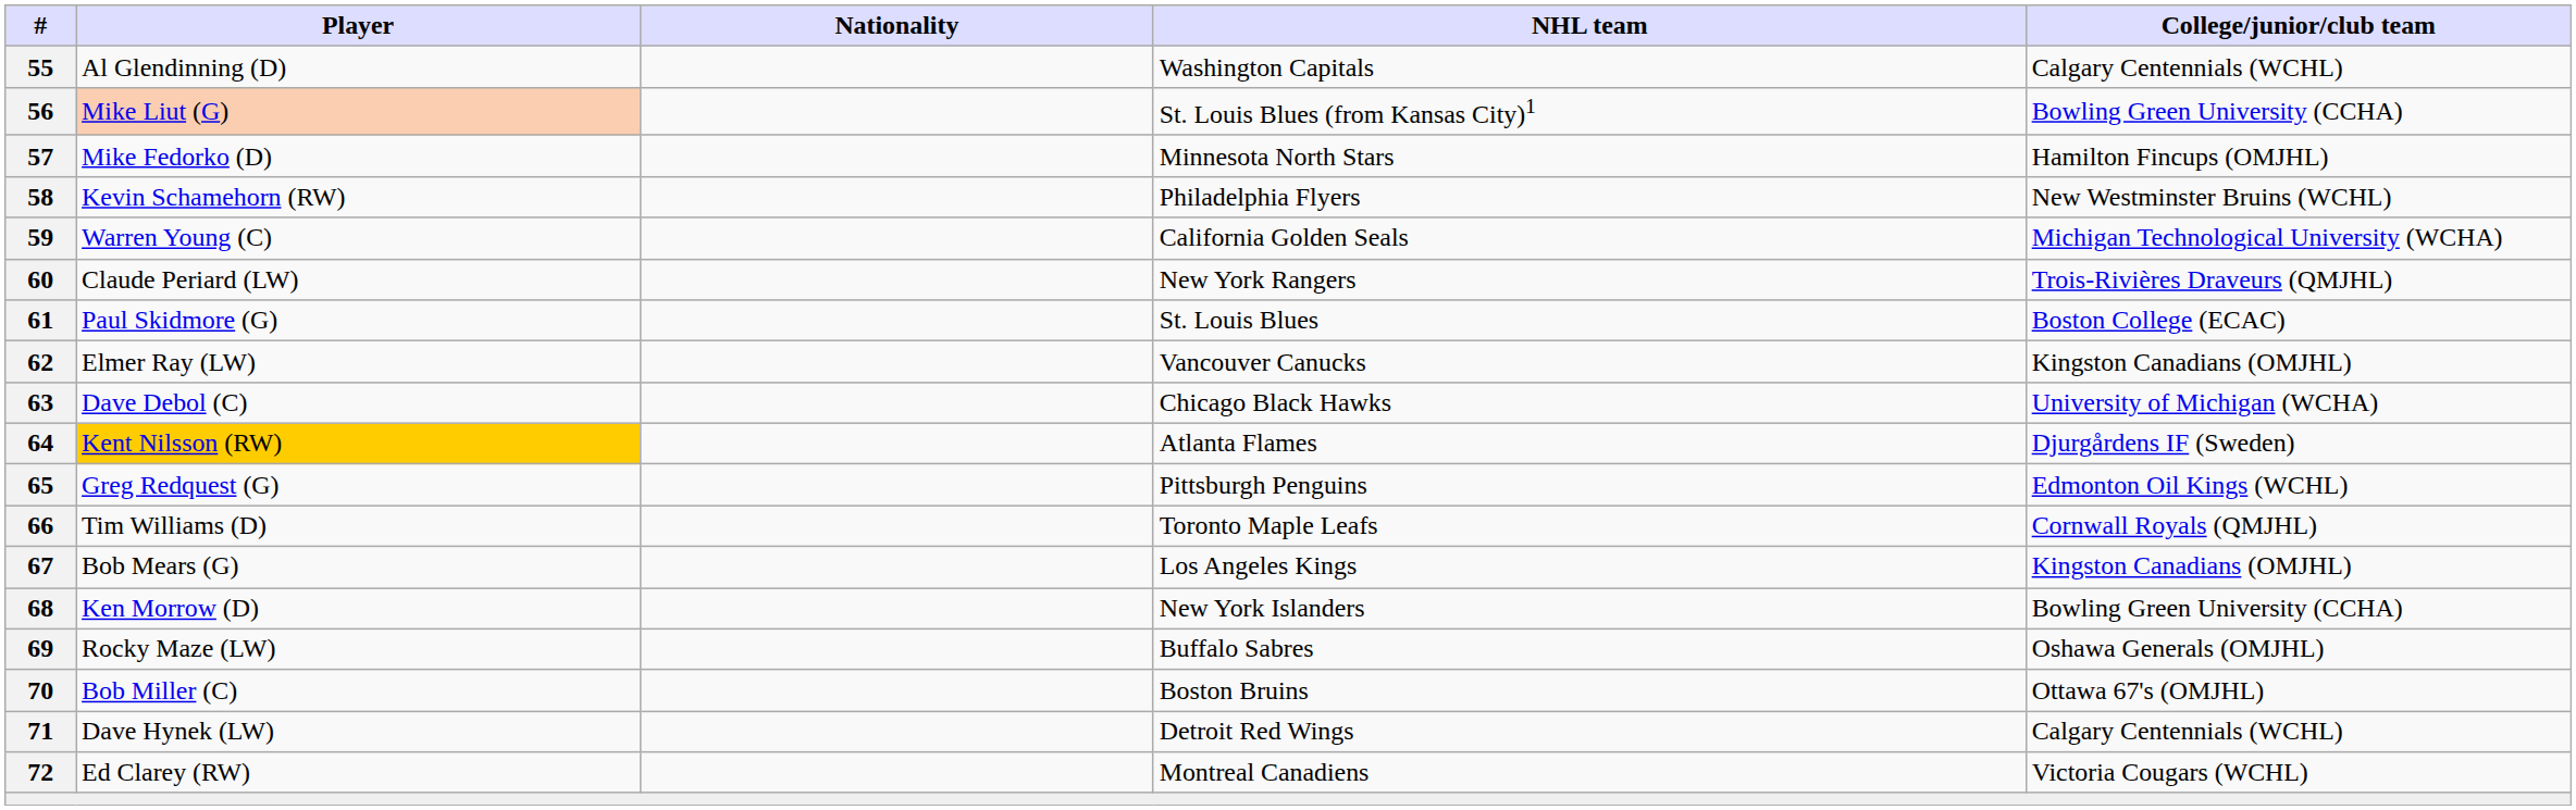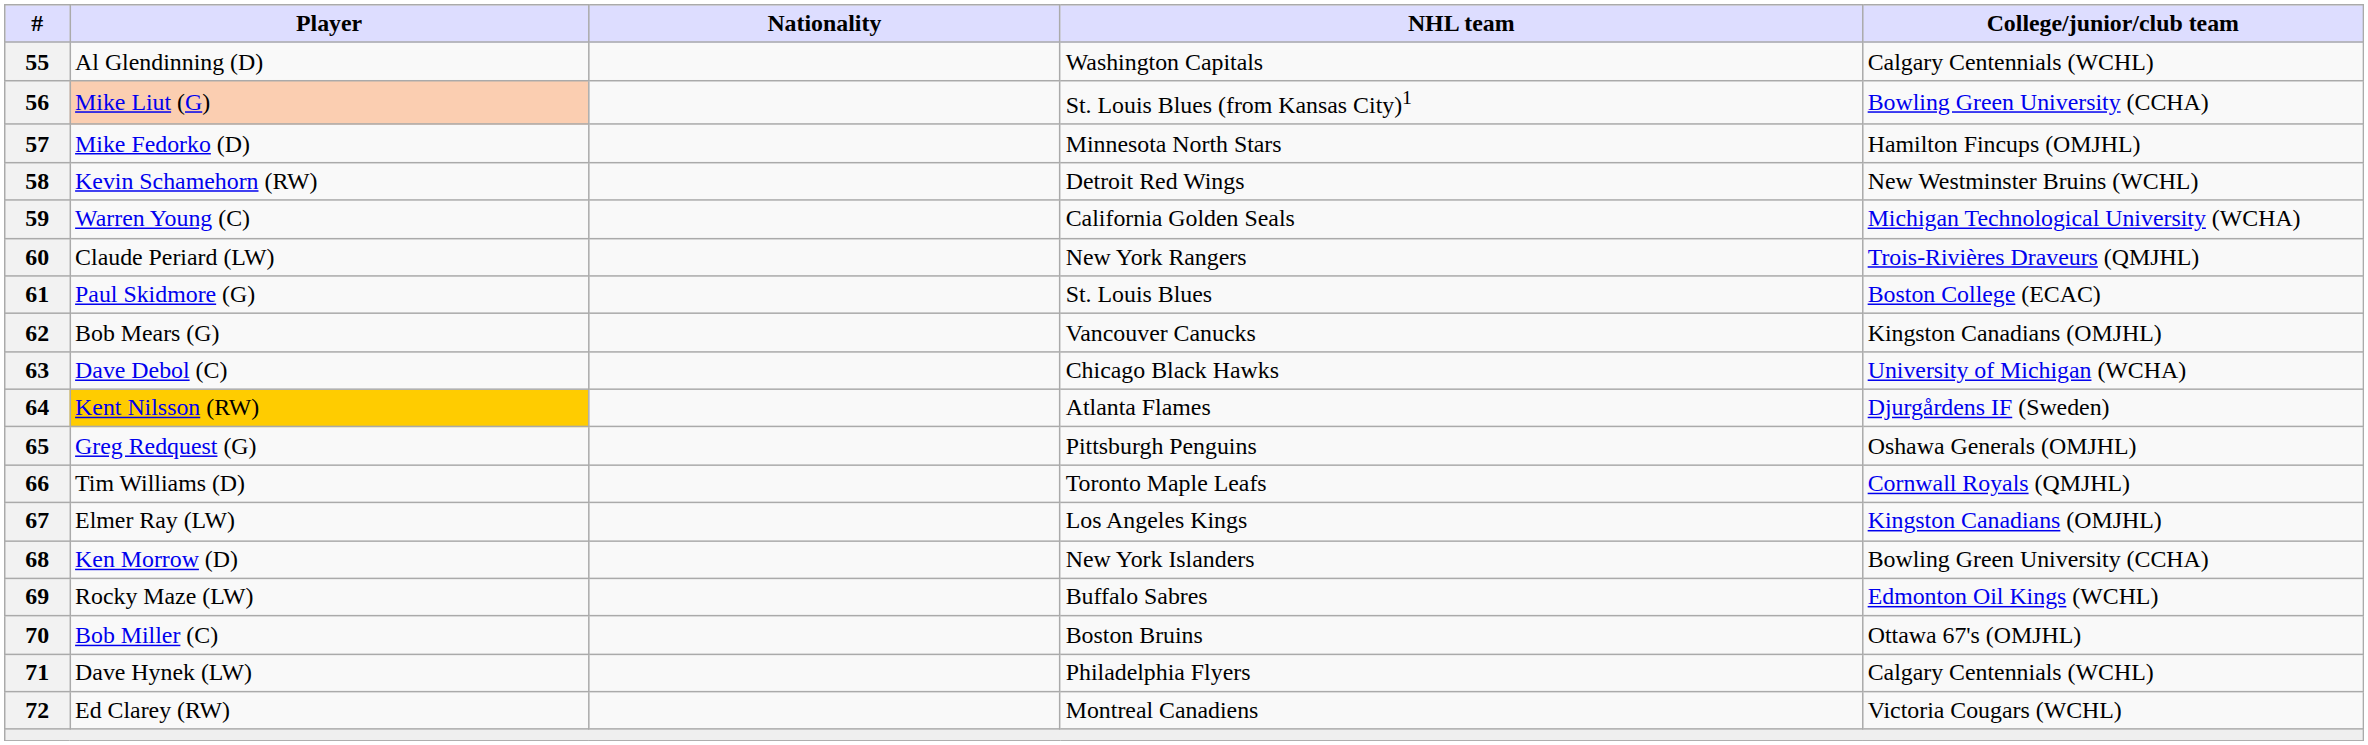 <table class="wikitable" style="width: 100%">
 <tr>
 <th style="background:#ddf; width:2.75%;">#</th>
 <th style="background:#ddf; width:22.0%;">Player</th>
 <th style="background:#ddf; width:20.0%;">Nationality</th>
 <th style="background:#ddf; width:34.0%;">NHL team</th>
 <th style="background:#ddf; width:100.0%;">College/junior/club team</th>
 </tr>
 <tr>
 <th>55</th>
 <td>Al Glendinning (D)</td>
 <td></td>
 <td>Washington Capitals</td>
 <td>Calgary Centennials (WCHL)</td>
 </tr>
 <tr>
 <th>56</th>
 <td bgcolor="#FBCEB1"><a href='#'>Mike Liut</a> (<a href='#'>G</a>)</td>
 <td></td>
 <td>St. Louis Blues (from Kansas City)<sup>1</sup></td>
 <td><a href='#'>Bowling Green University</a> (CCHA)</td>
 </tr>
 <tr>
 <th>57</th>
 <td><a href='#'>Mike Fedorko</a> (D)</td>
 <td></td>
 <td>Minnesota North Stars</td>
 <td>Hamilton Fincups (OMJHL)</td>
 </tr>
 <tr>
 <th>58</th>
 <td><a href='#'>Kevin Schamehorn</a> (RW)</td>
 <td></td>
-<td>Philadelphia Flyers</td>
+<td>Detroit Red Wings</td>
 <td>New Westminster Bruins (WCHL)</td>
 </tr>
 <tr>
 <th>59</th>
 <td><a href='#'>Warren Young</a> (C)</td>
 <td></td>
 <td>California Golden Seals</td>
 <td><a href='#'>Michigan Technological University</a> (WCHA)</td>
 </tr>
 <tr>
 <th>60</th>
 <td>Claude Periard (LW)</td>
 <td></td>
 <td>New York Rangers</td>
 <td><a href='#'>Trois-Rivières Draveurs</a> (QMJHL)</td>
 </tr>
 <tr>
 <th>61</th>
 <td><a href='#'>Paul Skidmore</a> (G)</td>
 <td></td>
 <td>St. Louis Blues</td>
 <td><a href='#'>Boston College</a> (ECAC)</td>
 </tr>
 <tr>
 <th>62</th>
-<td>Elmer Ray (LW)</td>
+<td>Bob Mears (G)</td>
 <td></td>
 <td>Vancouver Canucks</td>
 <td>Kingston Canadians (OMJHL)</td>
 </tr>
 <tr>
 <th>63</th>
 <td><a href='#'>Dave Debol</a> (C)</td>
 <td></td>
 <td>Chicago Black Hawks</td>
 <td><a href='#'>University of Michigan</a> (WCHA)</td>
 </tr>
 <tr>
 <th>64</th>
 <td bgcolor="#FFCC00"><a href='#'>Kent Nilsson</a> (RW)</td>
 <td></td>
 <td>Atlanta Flames</td>
 <td><a href='#'>Djurgårdens IF</a> (Sweden)</td>
 </tr>
 <tr>
 <th>65</th>
 <td><a href='#'>Greg Redquest</a> (G)</td>
 <td></td>
 <td>Pittsburgh Penguins</td>
-<td><a href='#'>Edmonton Oil Kings</a> (WCHL)</td>
+<td>Oshawa Generals (OMJHL)</td>
 </tr>
 <tr>
 <th>66</th>
 <td>Tim Williams (D)</td>
 <td></td>
 <td>Toronto Maple Leafs</td>
 <td><a href='#'>Cornwall Royals</a> (QMJHL)</td>
 </tr>
 <tr>
 <th>67</th>
-<td>Bob Mears (G)</td>
+<td>Elmer Ray (LW)</td>
 <td></td>
 <td>Los Angeles Kings</td>
 <td><a href='#'>Kingston Canadians</a> (OMJHL)</td>
 </tr>
 <tr>
 <th>68</th>
 <td><a href='#'>Ken Morrow</a> (D)</td>
 <td></td>
 <td>New York Islanders</td>
 <td>Bowling Green University (CCHA)</td>
 </tr>
 <tr>
 <th>69</th>
 <td>Rocky Maze (LW)</td>
 <td></td>
 <td>Buffalo Sabres</td>
-<td>Oshawa Generals (OMJHL)</td>
+<td><a href='#'>Edmonton Oil Kings</a> (WCHL)</td>
 </tr>
 <tr>
 <th>70</th>
 <td><a href='#'>Bob Miller</a> (C)</td>
 <td></td>
 <td>Boston Bruins</td>
 <td>Ottawa 67's (OMJHL)</td>
 </tr>
 <tr>
 <th>71</th>
 <td>Dave Hynek (LW)</td>
 <td></td>
-<td>Detroit Red Wings</td>
+<td>Philadelphia Flyers</td>
 <td>Calgary Centennials (WCHL)</td>
 </tr>
 <tr>
 <th>72</th>
 <td>Ed Clarey (RW)</td>
 <td></td>
 <td>Montreal Canadiens</td>
 <td>Victoria Cougars (WCHL)</td>
 </tr>
 <tr>
 <td align=center colspan="6" bgcolor="#efefef"></td>
 </tr>
 </table>
